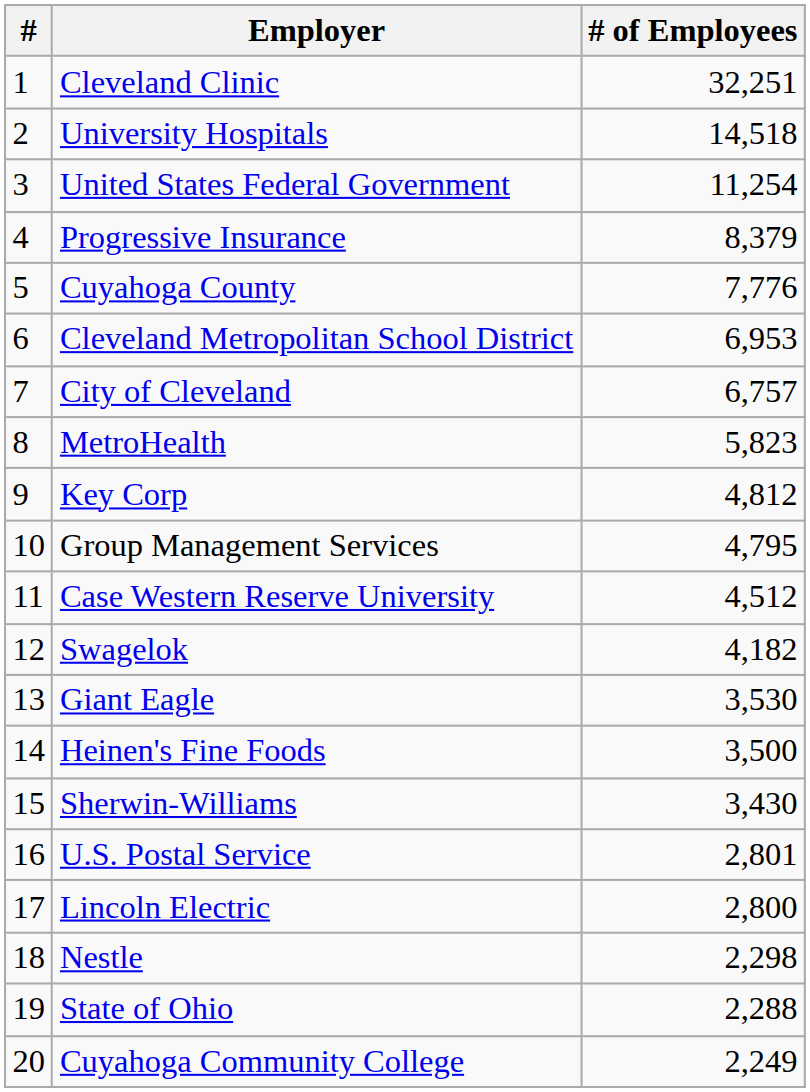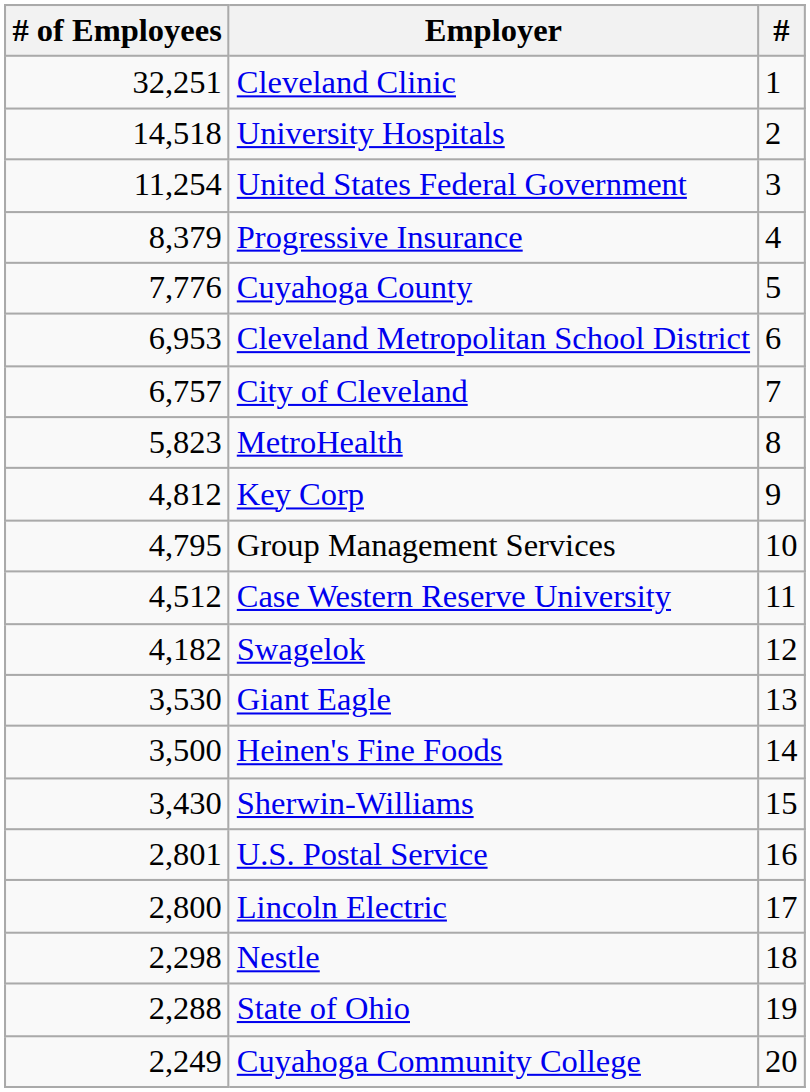 <table class="wikitable sortable">
 <tr>
+<th># of Employees</th>
+<th>Employer</th>
 <th>#</th>
-<th>Employer</th>
-<th># of Employees</th>
 </tr>
 <tr>
+<td style="text-align: right;">32,251</td>
+<td><a href='#'>Cleveland Clinic</a></td>
 <td>1</td>
-<td><a href='#'>Cleveland Clinic</a></td>
-<td style="text-align: right;">32,251</td>
 </tr>
 <tr>
+<td style="text-align: right;">14,518</td>
+<td><a href='#'>University Hospitals</a></td>
 <td>2</td>
-<td><a href='#'>University Hospitals</a></td>
-<td style="text-align: right;">14,518</td>
 </tr>
 <tr>
+<td style="text-align: right;">11,254</td>
+<td><a href='#'>United States Federal Government</a></td>
 <td>3</td>
-<td><a href='#'>United States Federal Government</a></td>
-<td style="text-align: right;">11,254</td>
 </tr>
 <tr>
+<td style="text-align: right;">8,379</td>
+<td><a href='#'>Progressive Insurance</a></td>
 <td>4</td>
-<td><a href='#'>Progressive Insurance</a></td>
-<td style="text-align: right;">8,379</td>
 </tr>
 <tr>
+<td style="text-align: right;">7,776</td>
+<td><a href='#'>Cuyahoga County</a></td>
 <td>5</td>
-<td><a href='#'>Cuyahoga County</a></td>
-<td style="text-align: right;">7,776</td>
 </tr>
 <tr>
+<td style="text-align: right;">6,953</td>
+<td><a href='#'>Cleveland Metropolitan School District</a></td>
 <td>6</td>
-<td><a href='#'>Cleveland Metropolitan School District</a></td>
-<td style="text-align: right;">6,953</td>
 </tr>
 <tr>
+<td style="text-align: right;">6,757</td>
+<td><a href='#'>City of Cleveland</a></td>
 <td>7</td>
-<td><a href='#'>City of Cleveland</a></td>
-<td style="text-align: right;">6,757</td>
 </tr>
 <tr>
+<td style="text-align: right;">5,823</td>
+<td><a href='#'>MetroHealth</a></td>
 <td>8</td>
-<td><a href='#'>MetroHealth</a></td>
-<td style="text-align: right;">5,823</td>
 </tr>
 <tr>
+<td style="text-align: right;">4,812</td>
+<td><a href='#'>Key Corp</a></td>
 <td>9</td>
-<td><a href='#'>Key Corp</a></td>
-<td style="text-align: right;">4,812</td>
 </tr>
 <tr>
+<td style="text-align: right;">4,795</td>
+<td>Group Management Services</td>
 <td>10</td>
-<td>Group Management Services</td>
-<td style="text-align: right;">4,795</td>
 </tr>
 <tr>
+<td style="text-align: right;">4,512</td>
+<td><a href='#'>Case Western Reserve University</a></td>
 <td>11</td>
-<td><a href='#'>Case Western Reserve University</a></td>
-<td style="text-align: right;">4,512</td>
 </tr>
 <tr>
+<td style="text-align: right;">4,182</td>
+<td><a href='#'>Swagelok</a></td>
 <td>12</td>
-<td><a href='#'>Swagelok</a></td>
-<td style="text-align: right;">4,182</td>
 </tr>
 <tr>
+<td style="text-align: right;">3,530</td>
+<td><a href='#'>Giant Eagle</a></td>
 <td>13</td>
-<td><a href='#'>Giant Eagle</a></td>
-<td style="text-align: right;">3,530</td>
 </tr>
 <tr>
+<td style="text-align: right;">3,500</td>
+<td><a href='#'>Heinen's Fine Foods</a></td>
 <td>14</td>
-<td><a href='#'>Heinen's Fine Foods</a></td>
-<td style="text-align: right;">3,500</td>
 </tr>
 <tr>
+<td style="text-align: right;">3,430</td>
+<td><a href='#'>Sherwin-Williams</a></td>
 <td>15</td>
-<td><a href='#'>Sherwin-Williams</a></td>
-<td style="text-align: right;">3,430</td>
 </tr>
 <tr>
+<td style="text-align: right;">2,801</td>
+<td><a href='#'>U.S. Postal Service</a></td>
 <td>16</td>
-<td><a href='#'>U.S. Postal Service</a></td>
-<td style="text-align: right;">2,801</td>
 </tr>
 <tr>
+<td style="text-align: right;">2,800</td>
+<td><a href='#'>Lincoln Electric</a></td>
 <td>17</td>
-<td><a href='#'>Lincoln Electric</a></td>
-<td style="text-align: right;">2,800</td>
 </tr>
 <tr>
+<td style="text-align: right;">2,298</td>
+<td><a href='#'>Nestle</a></td>
 <td>18</td>
-<td><a href='#'>Nestle</a></td>
-<td style="text-align: right;">2,298</td>
 </tr>
 <tr>
+<td style="text-align: right;">2,288</td>
+<td><a href='#'>State of Ohio</a></td>
 <td>19</td>
-<td><a href='#'>State of Ohio</a></td>
-<td style="text-align: right;">2,288</td>
 </tr>
 <tr>
+<td style="text-align: right;">2,249</td>
+<td><a href='#'>Cuyahoga Community College</a></td>
 <td>20</td>
-<td><a href='#'>Cuyahoga Community College</a></td>
-<td style="text-align: right;">2,249</td>
 </tr>
 </table>
